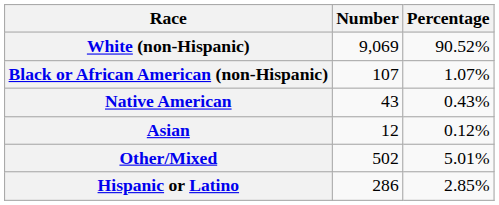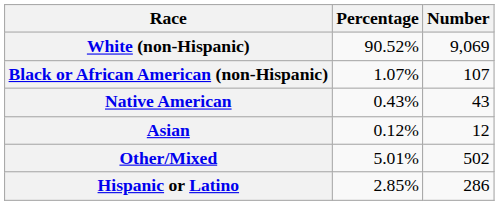 <table class="wikitable" style="text-align:right">
 <tr>
 <th scope="col">Race</th>
+<th scope="col">Percentage</th>
 <th scope="col">Number</th>
-<th scope="col">Percentage</th>
 </tr>
 <tr>
 <th scope="row"><a href='#'>White</a> (non-Hispanic)</th>
+<td>90.52%</td>
 <td>9,069</td>
-<td>90.52%</td>
 </tr>
 <tr>
 <th scope="row"><a href='#'>Black or African American</a> (non-Hispanic)</th>
+<td>1.07%</td>
 <td>107</td>
-<td>1.07%</td>
 </tr>
 <tr>
 <th scope="row"><a href='#'>Native American</a></th>
+<td>0.43%</td>
 <td>43</td>
-<td>0.43%</td>
 </tr>
 <tr>
 <th scope="row"><a href='#'>Asian</a></th>
+<td>0.12%</td>
 <td>12</td>
-<td>0.12%</td>
 </tr>
 <tr>
 <th scope="row"><a href='#'>Other/Mixed</a></th>
+<td>5.01%</td>
 <td>502</td>
-<td>5.01%</td>
 </tr>
 <tr>
 <th scope="row"><a href='#'>Hispanic</a> or <a href='#'>Latino</a></th>
+<td>2.85%</td>
 <td>286</td>
-<td>2.85%</td>
 </tr>
 </table>
